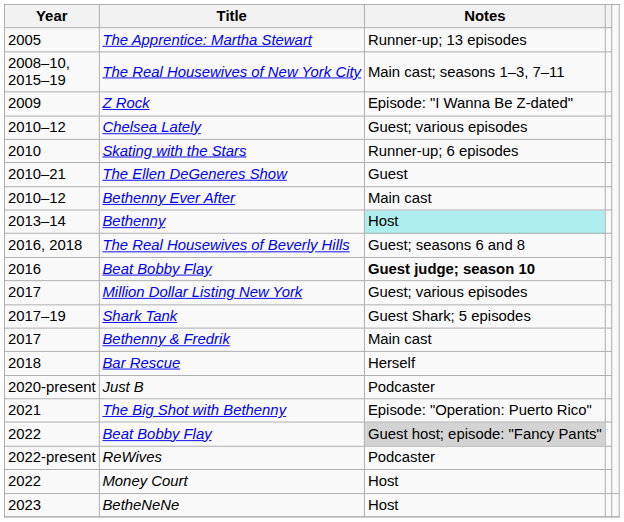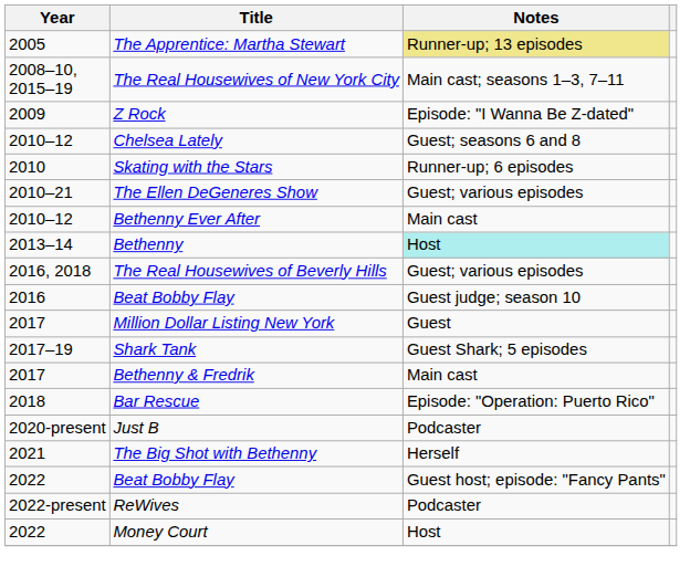 <table class="wikitable sortable">
 <tr>
 <th scope="col">Year</th>
 <th scope="col">Title</th>
 <th scope="col">Notes</th>
 <th scope="col" class="unsortable"></th>
 </tr>
 <tr>
 <td>2005</td>
 <td><em><a href='#'>The Apprentice: Martha Stewart</a></em></td>
-<td>Runner-up; 13 episodes</td>
+<td style="background: khaki;">Runner-up; 13 episodes</td>
 <td></td>
 </tr>
 <tr>
 <td>2008–10,<br>2015–19</td>
 <td><em><a href='#'>The Real Housewives of New York City</a></em></td>
 <td>Main cast; seasons 1–3, 7–11</td>
 <td></td>
 </tr>
 <tr>
 <td>2009</td>
 <td><em><a href='#'>Z Rock</a></em></td>
 <td>Episode: "I Wanna Be Z-dated"</td>
 <td></td>
 </tr>
 <tr>
 <td>2010–12</td>
 <td><em><a href='#'>Chelsea Lately</a></em></td>
-<td>Guest; various episodes</td>
+<td>Guest; seasons 6 and 8</td>
 <td></td>
 </tr>
 <tr>
 <td>2010</td>
 <td><em><a href='#'>Skating with the Stars</a></em></td>
 <td>Runner-up; 6 episodes</td>
 <td></td>
 </tr>
 <tr>
 <td>2010–21</td>
 <td><em><a href='#'>The Ellen DeGeneres Show</a></em></td>
-<td>Guest</td>
+<td>Guest; various episodes</td>
 <td></td>
 </tr>
 <tr>
 <td>2010–12</td>
 <td><em><a href='#'>Bethenny Ever After</a></em></td>
 <td>Main cast</td>
 <td></td>
 </tr>
 <tr>
 <td>2013–14</td>
 <td><em><a href='#'>Bethenny</a></em></td>
 <td style="background: paleturquoise;">Host</td>
 <td></td>
 </tr>
 <tr>
 <td>2016, 2018</td>
 <td><em><a href='#'>The Real Housewives of Beverly Hills</a></em></td>
-<td>Guest; seasons 6 and 8</td>
+<td>Guest; various episodes</td>
 <td></td>
 </tr>
 <tr>
 <td>2016</td>
 <td><em><a href='#'>Beat Bobby Flay</a></em></td>
-<td><strong>Guest judge; season 10</strong></td>
+<td>Guest judge; season 10</td>
 <td></td>
 </tr>
 <tr>
 <td>2017</td>
 <td><em><a href='#'>Million Dollar Listing New York</a></em></td>
-<td>Guest; various episodes</td>
+<td>Guest</td>
 <td></td>
 </tr>
 <tr>
 <td>2017–19</td>
 <td><em><a href='#'>Shark Tank</a></em></td>
 <td>Guest Shark; 5 episodes</td>
 <td></td>
 </tr>
 <tr>
 <td>2017</td>
 <td><em><a href='#'>Bethenny & Fredrik</a></em></td>
 <td>Main cast</td>
 <td></td>
 </tr>
 <tr>
 <td>2018</td>
 <td><em><a href='#'>Bar Rescue</a></em></td>
-<td>Herself</td>
+<td>Episode: "Operation: Puerto Rico"</td>
 <td></td>
 </tr>
 <tr>
 <td>2020-present</td>
 <td><em>Just B</em></td>
 <td>Podcaster</td>
 <td></td>
 </tr>
 <tr>
 <td>2021</td>
 <td><em><a href='#'>The Big Shot with Bethenny</a></em></td>
-<td>Episode: "Operation: Puerto Rico"</td>
+<td>Herself</td>
 <td></td>
 </tr>
 <tr>
 <td>2022</td>
 <td><em><a href='#'>Beat Bobby Flay</a></em></td>
-<td style="background: lightgrey;">Guest host; episode: "Fancy Pants"</td>
+<td>Guest host; episode: "Fancy Pants"</td>
 <td></td>
 </tr>
 <tr>
 <td>2022-present</td>
 <td><em>ReWives</em></td>
 <td>Podcaster</td>
 <td></td>
 </tr>
 <tr>
 <td>2022</td>
 <td><em>Money Court</em></td>
 <td>Host</td>
 <td></td>
 </tr>
 <tr>
-<td>2023</td>
-<td><em>BetheNeNe</em></td>
-<td>Host</td>
-<td></td>
-<td></td>
-</tr>
-<tr>
 </tr>
 </table>
